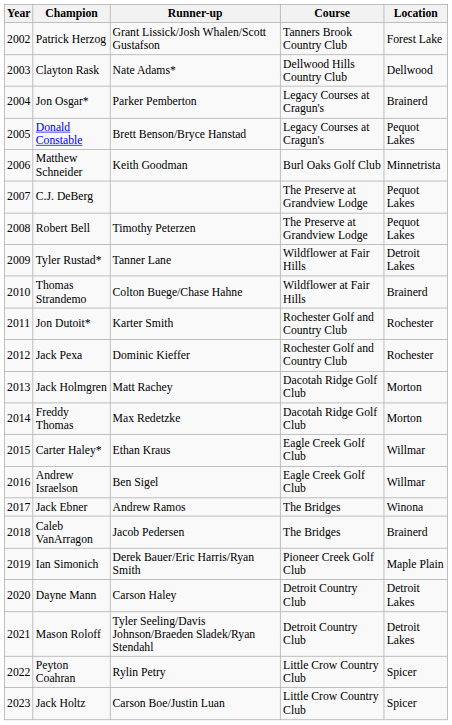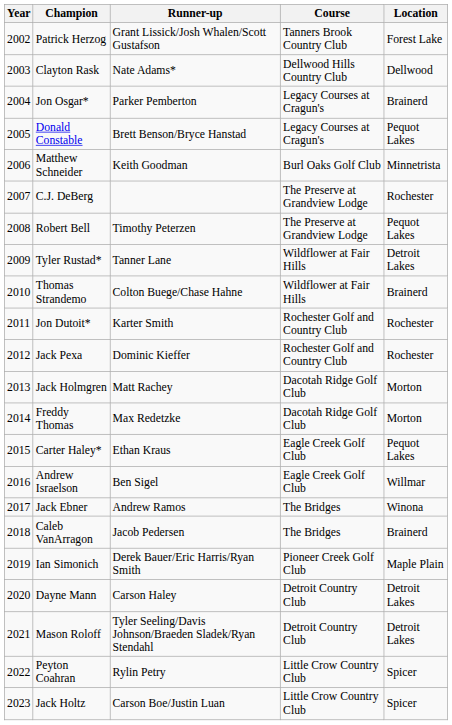 <table class="wikitable">
 <tr>
 <th>Year</th>
 <th>Champion</th>
 <th>Runner-up</th>
 <th>Course</th>
 <th>Location</th>
 </tr>
 <tr>
 <td>2002</td>
 <td>Patrick Herzog</td>
 <td>Grant Lissick/Josh Whalen/Scott Gustafson</td>
 <td>Tanners Brook Country Club</td>
 <td>Forest Lake</td>
 </tr>
 <tr>
 <td>2003</td>
 <td>Clayton Rask</td>
 <td>Nate Adams*</td>
 <td>Dellwood Hills Country Club</td>
 <td>Dellwood</td>
 </tr>
 <tr>
 <td>2004</td>
 <td>Jon Osgar*</td>
 <td>Parker Pemberton</td>
 <td>Legacy Courses at Cragun's</td>
 <td>Brainerd</td>
 </tr>
 <tr>
 <td>2005</td>
 <td><a href='#'>Donald Constable</a></td>
 <td>Brett Benson/Bryce Hanstad</td>
 <td>Legacy Courses at Cragun's</td>
 <td>Pequot Lakes</td>
 </tr>
 <tr>
 <td>2006</td>
 <td>Matthew Schneider</td>
 <td>Keith Goodman</td>
 <td>Burl Oaks Golf Club</td>
 <td>Minnetrista</td>
 </tr>
 <tr>
 <td>2007</td>
 <td>C.J. DeBerg</td>
 <td></td>
 <td>The Preserve at Grandview Lodge</td>
-<td>Pequot Lakes</td>
+<td>Rochester</td>
 </tr>
 <tr>
 <td>2008</td>
 <td>Robert Bell</td>
 <td>Timothy Peterzen</td>
 <td>The Preserve at Grandview Lodge</td>
 <td>Pequot Lakes</td>
 </tr>
 <tr>
 <td>2009</td>
 <td>Tyler Rustad*</td>
 <td>Tanner Lane</td>
 <td>Wildflower at Fair Hills</td>
 <td>Detroit Lakes</td>
 </tr>
 <tr>
 <td>2010</td>
 <td>Thomas Strandemo</td>
 <td>Colton Buege/Chase Hahne</td>
 <td>Wildflower at Fair Hills</td>
 <td>Brainerd</td>
 </tr>
 <tr>
 <td>2011</td>
 <td>Jon Dutoit*</td>
 <td>Karter Smith</td>
 <td>Rochester Golf and Country Club</td>
 <td>Rochester</td>
 </tr>
 <tr>
 <td>2012</td>
 <td>Jack Pexa</td>
 <td>Dominic Kieffer</td>
 <td>Rochester Golf and Country Club</td>
 <td>Rochester</td>
 </tr>
 <tr>
 <td>2013</td>
 <td>Jack Holmgren</td>
 <td>Matt Rachey</td>
 <td>Dacotah Ridge Golf Club</td>
 <td>Morton</td>
 </tr>
 <tr>
 <td>2014</td>
 <td>Freddy Thomas</td>
 <td>Max Redetzke</td>
 <td>Dacotah Ridge Golf Club</td>
 <td>Morton</td>
 </tr>
 <tr>
 <td>2015</td>
 <td>Carter Haley*</td>
 <td>Ethan Kraus</td>
 <td>Eagle Creek Golf Club</td>
-<td>Willmar</td>
+<td>Pequot Lakes</td>
 </tr>
 <tr>
 <td>2016</td>
 <td>Andrew Israelson</td>
 <td>Ben Sigel</td>
 <td>Eagle Creek Golf Club</td>
 <td>Willmar</td>
 </tr>
 <tr>
 <td>2017</td>
 <td>Jack Ebner</td>
 <td>Andrew Ramos</td>
 <td>The Bridges</td>
 <td>Winona</td>
 </tr>
 <tr>
 <td>2018</td>
 <td>Caleb VanArragon</td>
 <td>Jacob Pedersen</td>
 <td>The Bridges</td>
 <td>Brainerd</td>
 </tr>
 <tr>
 <td>2019</td>
 <td>Ian Simonich</td>
 <td>Derek Bauer/Eric Harris/Ryan Smith</td>
 <td>Pioneer Creek Golf Club</td>
 <td>Maple Plain</td>
 </tr>
 <tr>
 <td>2020</td>
 <td>Dayne Mann</td>
 <td>Carson Haley</td>
 <td>Detroit Country Club</td>
 <td>Detroit Lakes</td>
 </tr>
 <tr>
 <td>2021</td>
 <td>Mason Roloff</td>
 <td>Tyler Seeling/Davis Johnson/Braeden Sladek/Ryan Stendahl</td>
 <td>Detroit Country Club</td>
 <td>Detroit Lakes</td>
 </tr>
 <tr>
 <td>2022</td>
 <td>Peyton Coahran</td>
 <td>Rylin Petry</td>
 <td>Little Crow Country Club</td>
 <td>Spicer</td>
 </tr>
 <tr>
 <td>2023</td>
 <td>Jack Holtz</td>
 <td>Carson Boe/Justin Luan</td>
 <td>Little Crow Country Club</td>
 <td>Spicer</td>
 </tr>
 </table>
